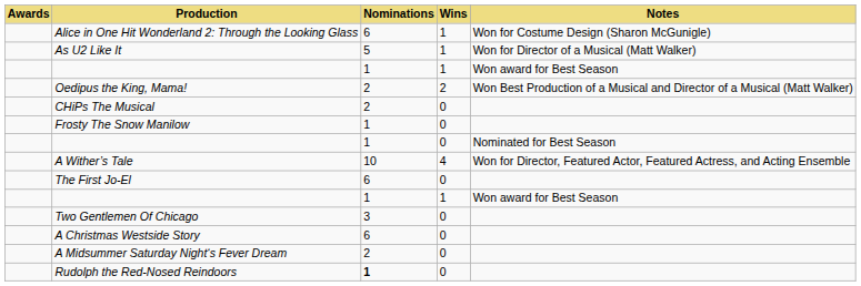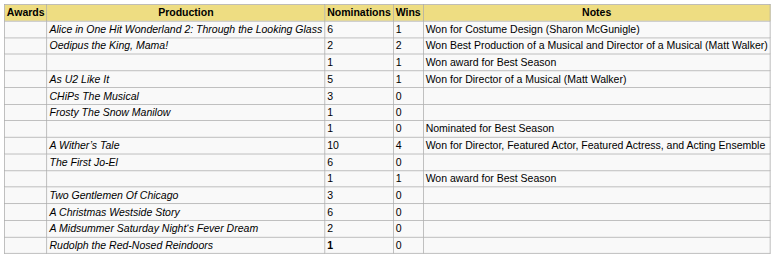 <table class="sortable wikitable" style="font-size:90%;">
 <tr>
 <th style="background:#EEDD82;">Awards</th>
 <th style="background:#EEDD82;">Production</th>
 <th style="background:#EEDD82;">Nominations</th>
 <th style="background:#EEDD82;">Wins</th>
 <th style="background:#EEDD82;" class="unsortable">Notes</th>
 </tr>
 <tr>
 <td></td>
 <td><em>Alice in One Hit Wonderland 2: Through the Looking Glass</em></td>
 <td>6</td>
 <td>1</td>
 <td>Won for Costume Design (Sharon McGunigle)</td>
 </tr>
 <tr>
 <td></td>
-<td><em>As U2 Like It</em></td>
-<td>5</td>
-<td>1</td>
-<td>Won for Director of a Musical (Matt Walker)</td>
+<td><em>Oedipus the King, Mama!</em></td>
+<td>2</td>
+<td>2</td>
+<td>Won Best Production of a Musical and Director of a Musical (Matt Walker)</td>
 </tr>
 <tr>
 <td></td>
 <td></td>
 <td>1</td>
 <td>1</td>
 <td>Won award for Best Season</td>
 </tr>
 <tr>
 <td></td>
-<td><em>Oedipus the King, Mama!</em></td>
-<td>2</td>
-<td>2</td>
-<td>Won Best Production of a Musical and Director of a Musical (Matt Walker)</td>
+<td><em>As U2 Like It</em></td>
+<td>5</td>
+<td>1</td>
+<td>Won for Director of a Musical (Matt Walker)</td>
 </tr>
 <tr>
 <td></td>
 <td><em>CHiPs The Musical</em></td>
-<td>2</td>
+<td>3</td>
 <td>0</td>
 <td></td>
 </tr>
 <tr>
 <td></td>
 <td><em>Frosty The Snow Manilow</em></td>
 <td>1</td>
 <td>0</td>
 <td></td>
 </tr>
 <tr>
 <td></td>
 <td></td>
 <td>1</td>
 <td>0</td>
 <td>Nominated for Best Season</td>
 </tr>
 <tr>
 <td></td>
 <td><em>A Wither’s Tale</em></td>
 <td>10</td>
 <td>4</td>
 <td>Won for Director, Featured Actor, Featured Actress, and Acting Ensemble</td>
 </tr>
 <tr>
 <td></td>
 <td><em>The First Jo-El</em></td>
 <td>6</td>
 <td>0</td>
 <td></td>
 </tr>
 <tr>
 <td></td>
 <td></td>
 <td>1</td>
 <td>1</td>
 <td>Won award for Best Season</td>
 </tr>
 <tr>
 <td></td>
 <td><em>Two Gentlemen Of Chicago</em></td>
 <td>3</td>
 <td>0</td>
 <td></td>
 </tr>
 <tr>
 <td></td>
 <td><em>A Christmas Westside Story</em></td>
 <td>6</td>
 <td>0</td>
 <td></td>
 </tr>
 <tr>
 <td></td>
 <td><em>A Midsummer Saturday Night‘s Fever Dream</em></td>
 <td>2</td>
 <td>0</td>
 <td></td>
 </tr>
 <tr>
 <td></td>
 <td><em>Rudolph the Red-Nosed Reindoors</em></td>
 <td><strong>1</strong></td>
 <td>0</td>
 <td></td>
 </tr>
 </table>
